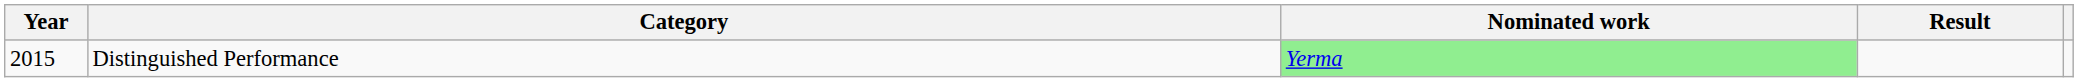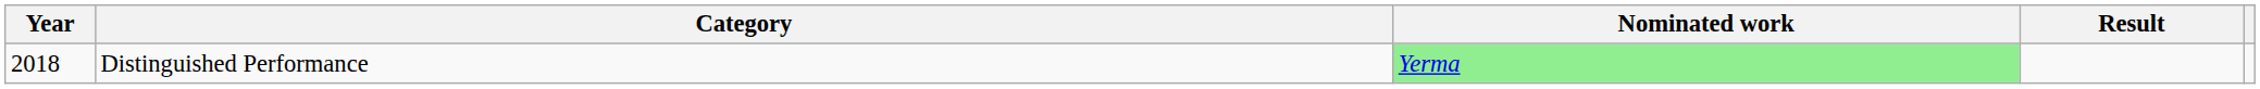 <table class="wikitable" width = 74%>
 <tr>
 <th width=4%>Year</th>
 <th width=58%>Category</th>
 <th width=28%>Nominated work</th>
 <th width=10%>Result</th>
 <th width=5%></th>
 </tr>
 <tr>
-<td>2015</td>
+<td>2018</td>
 <td>Distinguished Performance</td>
 <td style="background: lightgreen;"><em><a href='#'>Yerma</a></em></td>
 <td></td>
 <td></td>
 </tr>
 </table>
